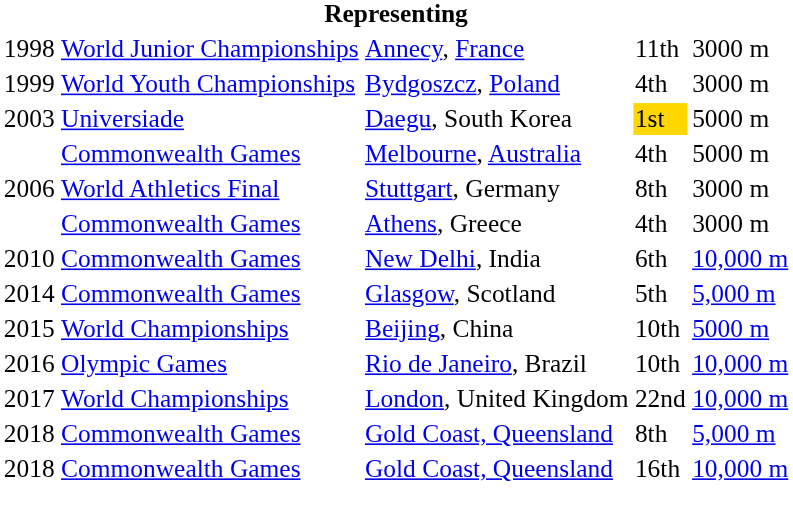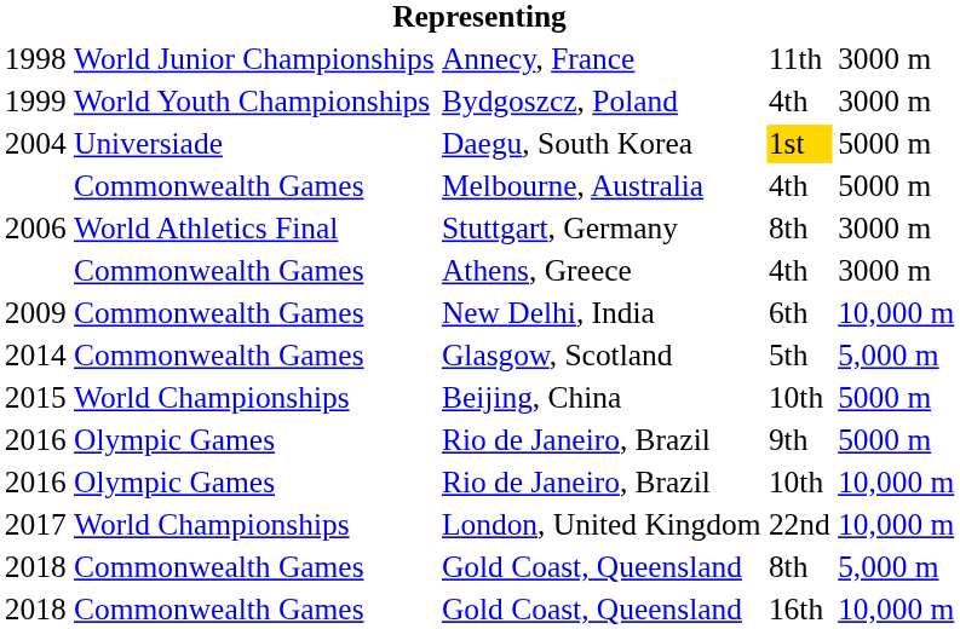 <table>
 <tr>
 <th colspan="5">Representing </th>
 </tr>
 <tr>
 <td>1998</td>
 <td><a href='#'>World Junior Championships</a></td>
 <td><a href='#'>Annecy</a>, <a href='#'>France</a></td>
 <td>11th</td>
 <td>3000 m</td>
 </tr>
 <tr>
 <td>1999</td>
 <td><a href='#'>World Youth Championships</a></td>
 <td><a href='#'>Bydgoszcz</a>, <a href='#'>Poland</a></td>
 <td>4th</td>
 <td>3000 m</td>
 </tr>
 <tr>
-<td>2003</td>
+<td>2004</td>
 <td><a href='#'>Universiade</a></td>
 <td><a href='#'>Daegu</a>, South Korea</td>
 <td bgcolor="gold">1st</td>
 <td>5000 m</td>
 </tr>
 <tr>
 <td rowspan=3>2006</td>
 <td><a href='#'>Commonwealth Games</a></td>
 <td><a href='#'>Melbourne</a>, <a href='#'>Australia</a></td>
 <td>4th</td>
 <td>5000 m</td>
 </tr>
 <tr>
 <td><a href='#'>World Athletics Final</a></td>
 <td><a href='#'>Stuttgart</a>, Germany</td>
 <td>8th</td>
 <td>3000 m</td>
 </tr>
 <tr>
 <td><a href='#'>Commonwealth Games</a></td>
 <td><a href='#'>Athens</a>, Greece</td>
 <td>4th</td>
 <td>3000 m</td>
 </tr>
 <tr>
-<td>2010</td>
+<td>2009</td>
 <td><a href='#'>Commonwealth Games</a></td>
 <td><a href='#'>New Delhi</a>, India</td>
 <td>6th</td>
 <td><a href='#'>10,000 m</a></td>
 </tr>
 <tr>
 <td>2014</td>
 <td><a href='#'>Commonwealth Games</a></td>
 <td><a href='#'>Glasgow</a>, Scotland</td>
 <td>5th</td>
 <td><a href='#'>5,000 m</a></td>
 </tr>
 <tr>
 <td>2015</td>
 <td><a href='#'>World Championships</a></td>
 <td><a href='#'>Beijing</a>, China</td>
 <td>10th</td>
+<td><a href='#'>5000 m</a></td>
+</tr>
+<tr>
+<td>2016</td>
+<td><a href='#'>Olympic Games</a></td>
+<td><a href='#'>Rio de Janeiro</a>, Brazil</td>
+<td>9th</td>
 <td><a href='#'>5000 m</a></td>
 </tr>
 <tr>
 <td>2016</td>
 <td><a href='#'>Olympic Games</a></td>
 <td><a href='#'>Rio de Janeiro</a>, Brazil</td>
 <td>10th</td>
 <td><a href='#'>10,000 m</a></td>
 </tr>
 <tr>
 <td>2017</td>
 <td><a href='#'>World Championships</a></td>
 <td><a href='#'>London</a>, United Kingdom</td>
 <td>22nd</td>
 <td><a href='#'>10,000 m</a></td>
 </tr>
 <tr>
 <td>2018</td>
 <td><a href='#'>Commonwealth Games</a></td>
 <td><a href='#'>Gold Coast, Queensland</a></td>
 <td>8th</td>
 <td><a href='#'>5,000 m</a></td>
 </tr>
 <tr>
 <td>2018</td>
 <td><a href='#'>Commonwealth Games</a></td>
 <td><a href='#'>Gold Coast, Queensland</a></td>
 <td>16th</td>
 <td><a href='#'>10,000 m</a></td>
 </tr>
 </table>
